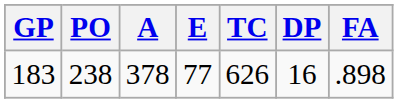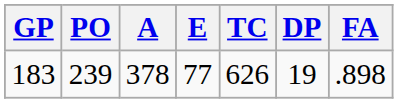 <table class="wikitable">
 <tr>
 <th><a href='#'>GP</a></th>
 <th><a href='#'>PO</a></th>
 <th><a href='#'>A</a></th>
 <th><a href='#'>E</a></th>
 <th><a href='#'>TC</a></th>
 <th><a href='#'>DP</a></th>
 <th><a href='#'>FA</a></th>
 </tr>
 <tr align=center>
 <td>183</td>
-<td>238</td>
+<td>239</td>
 <td>378</td>
 <td>77</td>
 <td>626</td>
-<td>16</td>
+<td>19</td>
 <td>.898</td>
 </tr>
 </table>
